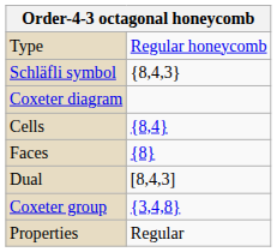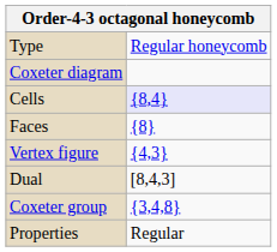 <table class="wikitable" align="right" style="margin-left:10px">
 <tr>
 <th bgcolor=#e7dcc3 colspan=2>Order-4-3 octagonal honeycomb</th>
 </tr>
 <tr>
 <td bgcolor=#e7dcc3>Type</td>
 <td><a href='#'>Regular honeycomb</a></td>
 </tr>
 <tr>
-<td bgcolor=#e7dcc3><a href='#'>Schläfli symbol</a></td>
-<td>{8,4,3}</td>
-</tr>
-<tr>
 <td bgcolor=#e7dcc3><a href='#'>Coxeter diagram</a></td>
 <td></td>
 </tr>
 <tr>
 <td bgcolor=#e7dcc3>Cells</td>
-<td><a href='#'>{8,4}</a> </td>
+<td style="background: lavender;"><a href='#'>{8,4}</a> </td>
 </tr>
 <tr>
 <td bgcolor=#e7dcc3>Faces</td>
 <td><a href='#'>{8}</a></td>
+</tr>
+<tr>
+<td bgcolor=#e7dcc3><a href='#'>Vertex figure</a></td>
+<td><a href='#'>{4,3}</a></td>
 </tr>
 <tr>
 <td bgcolor=#e7dcc3>Dual</td>
 <td>[8,4,3]</td>
 </tr>
 <tr>
 <td bgcolor=#e7dcc3><a href='#'>Coxeter group</a></td>
 <td><a href='#'>{3,4,8}</a></td>
 </tr>
 <tr>
 <td bgcolor=#e7dcc3>Properties</td>
 <td>Regular</td>
 </tr>
 </table>
